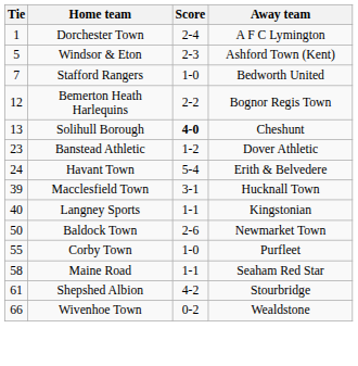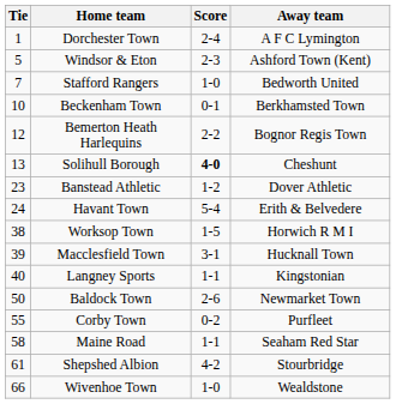 <table class="wikitable" style="text-align:center;">
 <tr>
 <th width=20>Tie</th>
 <th width=175>Home team</th>
 <th width=20>Score</th>
 <th width=175>Away team</th>
 </tr>
 <tr>
 <td>1</td>
 <td>Dorchester Town</td>
 <td>2-4</td>
 <td>A F C Lymington</td>
 </tr>
 <tr>
 <td>5</td>
 <td>Windsor & Eton</td>
 <td>2-3</td>
 <td>Ashford Town (Kent)</td>
 </tr>
 <tr>
 <td>7</td>
 <td>Stafford Rangers</td>
 <td>1-0</td>
 <td>Bedworth United</td>
 </tr>
 <tr>
+<td>10</td>
+<td>Beckenham Town</td>
+<td>0-1</td>
+<td>Berkhamsted Town</td>
+</tr>
+<tr>
 <td>12</td>
 <td>Bemerton Heath Harlequins</td>
 <td>2-2</td>
 <td>Bognor Regis Town</td>
 </tr>
 <tr>
 <td>13</td>
 <td>Solihull Borough</td>
 <td><strong>4-0</strong></td>
 <td>Cheshunt</td>
 </tr>
 <tr>
 <td>23</td>
 <td>Banstead Athletic</td>
 <td>1-2</td>
 <td>Dover Athletic</td>
 </tr>
 <tr>
 <td>24</td>
 <td>Havant Town</td>
 <td>5-4</td>
 <td>Erith & Belvedere</td>
 </tr>
 <tr>
+<td>38</td>
+<td>Worksop Town</td>
+<td>1-5</td>
+<td>Horwich R M I</td>
+</tr>
+<tr>
 <td>39</td>
 <td>Macclesfield Town</td>
 <td>3-1</td>
 <td>Hucknall Town</td>
 </tr>
 <tr>
 <td>40</td>
 <td>Langney Sports</td>
 <td>1-1</td>
 <td>Kingstonian</td>
 </tr>
 <tr>
 <td>50</td>
 <td>Baldock Town</td>
 <td>2-6</td>
 <td>Newmarket Town</td>
 </tr>
 <tr>
 <td>55</td>
 <td>Corby Town</td>
-<td>1-0</td>
+<td>0-2</td>
 <td>Purfleet</td>
 </tr>
 <tr>
 <td>58</td>
 <td>Maine Road</td>
 <td>1-1</td>
 <td>Seaham Red Star</td>
 </tr>
 <tr>
 <td>61</td>
 <td>Shepshed Albion</td>
 <td>4-2</td>
 <td>Stourbridge</td>
 </tr>
 <tr>
 <td>66</td>
 <td>Wivenhoe Town</td>
-<td>0-2</td>
+<td>1-0</td>
 <td>Wealdstone</td>
 </tr>
 </table>
